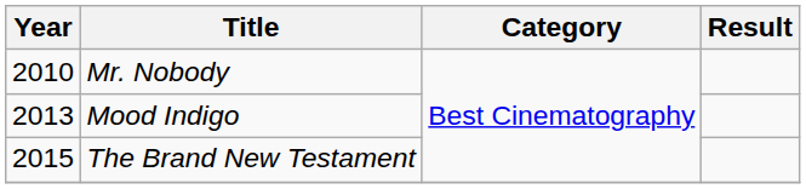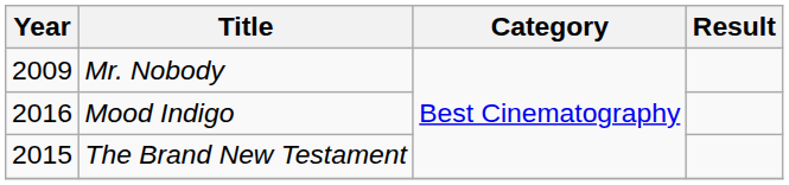 <table class="wikitable">
 <tr>
 <th>Year</th>
 <th>Title</th>
 <th>Category</th>
 <th>Result</th>
 </tr>
 <tr>
-<td>2010</td>
+<td>2009</td>
 <td><em>Mr. Nobody</em></td>
 <td rowspan=3><a href='#'>Best Cinematography</a></td>
 <td></td>
 </tr>
 <tr>
-<td>2013</td>
+<td>2016</td>
 <td><em>Mood Indigo</em></td>
 <td></td>
 </tr>
 <tr>
 <td>2015</td>
 <td><em>The Brand New Testament</em></td>
 <td></td>
 </tr>
 <tr>
 </tr>
 </table>
